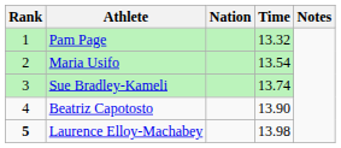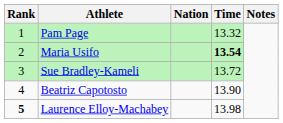 <table class="wikitable sortable" style="text-align:center">
 <tr>
 <th>Rank</th>
 <th>Athlete</th>
 <th>Nation</th>
 <th>Time</th>
 <th>Notes</th>
 </tr>
 <tr style="background:#bbf3bb;">
 <td>1</td>
 <td align=left><a href='#'>Pam Page</a></td>
 <td align=left></td>
 <td>13.32</td>
 </tr>
 <tr style="background:#bbf3bb;">
 <td>2</td>
 <td align=left><a href='#'>Maria Usifo</a></td>
 <td align=left></td>
-<td>13.54</td>
+<td><strong>13.54</strong></td>
 </tr>
 <tr style="background:#bbf3bb;">
 <td>3</td>
 <td align=left><a href='#'>Sue Bradley-Kameli</a></td>
 <td align=left></td>
-<td>13.74</td>
+<td>13.72</td>
 </tr>
 <tr>
 <td>4</td>
 <td align=left><a href='#'>Beatriz Capotosto</a></td>
 <td align=left></td>
 <td>13.90</td>
 </tr>
 <tr>
 <td><strong>5</strong></td>
 <td align=left><a href='#'>Laurence Elloy-Machabey</a></td>
 <td align=left></td>
 <td>13.98</td>
 </tr>
 </table>
